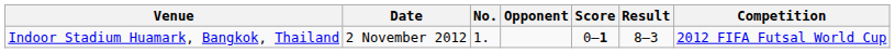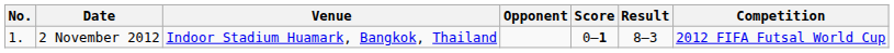 <table class="wikitable">
 <tr>
+<th>No.</th>
+<th>Date</th>
 <th>Venue</th>
-<th>Date</th>
-<th>No.</th>
 <th>Opponent</th>
 <th>Score</th>
 <th>Result</th>
 <th>Competition</th>
 </tr>
 <tr>
+<td>1.</td>
+<td>2 November 2012</td>
 <td><a href='#'>Indoor Stadium Huamark</a>, <a href='#'>Bangkok</a>, <a href='#'>Thailand</a></td>
-<td>2 November 2012</td>
-<td>1.</td>
 <td></td>
 <td align=center>0–<strong>1</strong></td>
 <td align=center>8–3</td>
 <td><a href='#'>2012 FIFA Futsal World Cup</a></td>
 </tr>
 </table>
